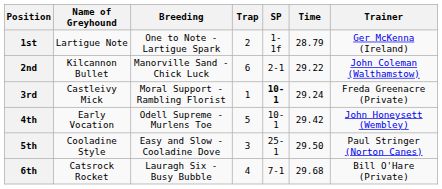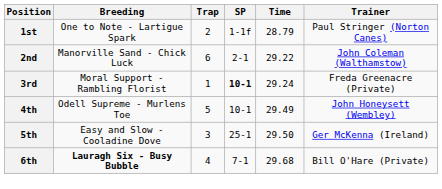 <table class="wikitable" style="text-align: center">
 <tr>
 <th width=50>Position</th>
-<th width=180>Name of Greyhound</th>
 <th width=280>Breeding</th>
 <th width=50>Trap</th>
 <th width=50>SP</th>
 <th width=80>Time</th>
 <th width=250>Trainer</th>
 </tr>
 <tr>
 <th>1st</th>
-<td>Lartigue Note</td>
 <td>One to Note - Lartigue Spark</td>
 <td>2</td>
 <td>1-1f</td>
 <td>28.79</td>
-<td><a href='#'>Ger McKenna</a> (Ireland)</td>
+<td>Paul Stringer <a href='#'>(Norton Canes)</a></td>
 </tr>
 <tr>
 <th>2nd</th>
-<td>Kilcannon Bullet</td>
 <td>Manorville Sand - Chick Luck</td>
 <td>6</td>
 <td>2-1</td>
 <td>29.22</td>
 <td><a href='#'>John Coleman</a> <a href='#'>(Walthamstow)</a></td>
 </tr>
 <tr>
 <th>3rd</th>
-<td>Castleivy Mick</td>
 <td>Moral Support -	Rambling Florist</td>
 <td>1</td>
 <td><strong>10-1</strong></td>
 <td>29.24</td>
 <td>Freda Greenacre (Private)</td>
 </tr>
 <tr>
 <th>4th</th>
-<td>Early Vocation</td>
 <td>Odell Supreme -	Murlens Toe</td>
 <td>5</td>
 <td>10-1</td>
-<td>29.42</td>
+<td>29.49</td>
 <td><a href='#'>John Honeysett</a> <a href='#'>(Wembley)</a></td>
 </tr>
 <tr>
 <th>5th</th>
-<td>Cooladine Style</td>
 <td>Easy and Slow - Cooladine Dove</td>
 <td>3</td>
 <td>25-1</td>
 <td>29.50</td>
-<td>Paul Stringer <a href='#'>(Norton Canes)</a></td>
+<td><a href='#'>Ger McKenna</a> (Ireland)</td>
 </tr>
 <tr>
 <th>6th</th>
-<td>Catsrock Rocket</td>
-<td>Lauragh Six - Busy Bubble</td>
+<td><strong>Lauragh Six - Busy Bubble</strong></td>
 <td>4</td>
 <td>7-1</td>
 <td>29.68</td>
 <td>Bill O'Hare (Private)</td>
 </tr>
 </table>
